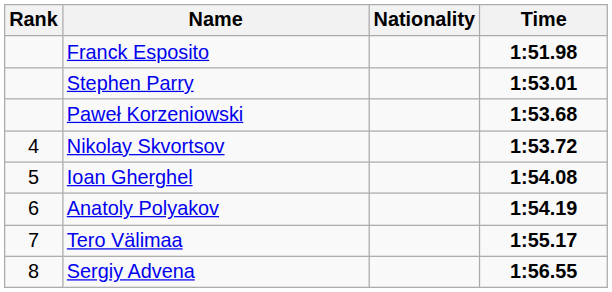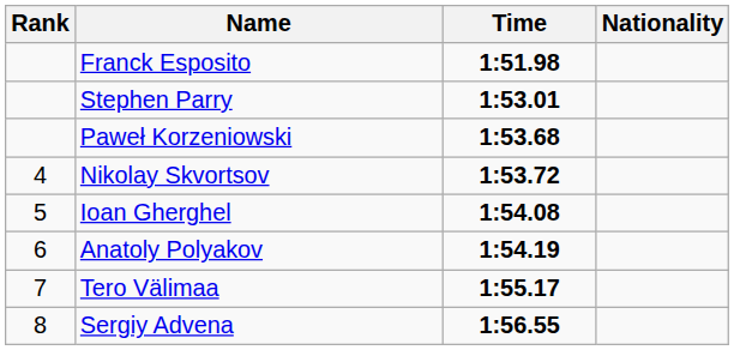 <table class="wikitable">
 <tr>
 <th>Rank</th>
 <th style="width: 15em">Name</th>
+<th style="width: 6em">Time</th>
 <th>Nationality</th>
-<th style="width: 6em">Time</th>
 </tr>
 <tr>
 <td align="center"></td>
 <td><a href='#'>Franck Esposito</a></td>
+<td align="center"><strong>1:51.98</strong></td>
 <td></td>
-<td align="center"><strong>1:51.98</strong></td>
 </tr>
 <tr>
 <td align="center"></td>
 <td><a href='#'>Stephen Parry</a></td>
+<td align="center"><strong>1:53.01</strong></td>
 <td></td>
-<td align="center"><strong>1:53.01</strong></td>
 </tr>
 <tr>
 <td align="center"></td>
 <td><a href='#'>Paweł Korzeniowski</a></td>
+<td align="center"><strong>1:53.68</strong></td>
 <td></td>
-<td align="center"><strong>1:53.68</strong></td>
 </tr>
 <tr>
 <td align="center">4</td>
 <td><a href='#'>Nikolay Skvortsov</a></td>
+<td align="center"><strong>1:53.72</strong></td>
 <td></td>
-<td align="center"><strong>1:53.72</strong></td>
 </tr>
 <tr>
 <td align="center">5</td>
 <td><a href='#'>Ioan Gherghel</a></td>
+<td align="center"><strong>1:54.08</strong></td>
 <td></td>
-<td align="center"><strong>1:54.08</strong></td>
 </tr>
 <tr>
 <td align="center">6</td>
 <td><a href='#'>Anatoly Polyakov</a></td>
+<td align="center"><strong>1:54.19</strong></td>
 <td></td>
-<td align="center"><strong>1:54.19</strong></td>
 </tr>
 <tr>
 <td align="center">7</td>
 <td><a href='#'>Tero Välimaa</a></td>
+<td align="center"><strong>1:55.17</strong></td>
 <td></td>
-<td align="center"><strong>1:55.17</strong></td>
 </tr>
 <tr>
 <td align="center">8</td>
 <td><a href='#'>Sergiy Advena</a></td>
+<td align="center"><strong>1:56.55</strong></td>
 <td></td>
-<td align="center"><strong>1:56.55</strong></td>
 </tr>
 </table>
